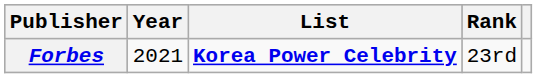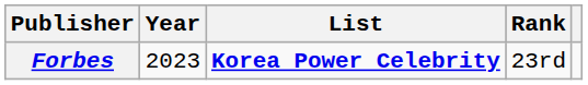 <table class="wikitable plainrowheaders sortable" style="margin-right: 0;">
 <tr>
 <th scope="col">Publisher</th>
 <th scope="col">Year</th>
 <th scope="col">List</th>
 <th scope="col">Rank</th>
 <th scope="col" class="unsortable"></th>
 </tr>
 <tr>
 <th scope="row"><em><a href='#'>Forbes</a></em></th>
-<td>2021</td>
+<td>2023</td>
 <td><strong><a href='#'>Korea Power Celebrity</a></strong></td>
 <td style="text-align:center;">23rd</td>
 <td style="text-align:center;"></td>
 </tr>
 </table>
